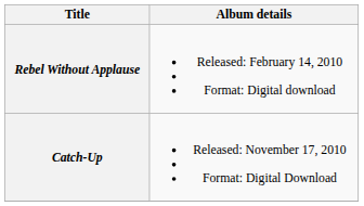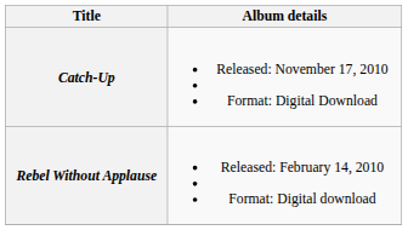 <table class="wikitable plainrowheaders" style="text-align:center;">
 <tr>
 <th scope="col" style="width:11em;">Title</th>
 <th scope="col" style="width:16em;">Album details</th>
 </tr>
 <tr>
+<th scope="row"><em>Catch-Up</em></th>
+<td><br><ul><li>Released: November 17, 2010</li><li></li><li>Format: Digital Download</li></ul></td>
+</tr>
+<tr>
 <th scope="row"><em>Rebel Without Applause</em></th>
 <td><br><ul><li>Released: February 14, 2010</li><li></li><li>Format: Digital download</li></ul></td>
 </tr>
 <tr>
-<th scope="row"><em>Catch-Up</em></th>
-<td><br><ul><li>Released: November 17, 2010</li><li></li><li>Format: Digital Download</li></ul></td>
-</tr>
-<tr>
 </tr>
 </table>
